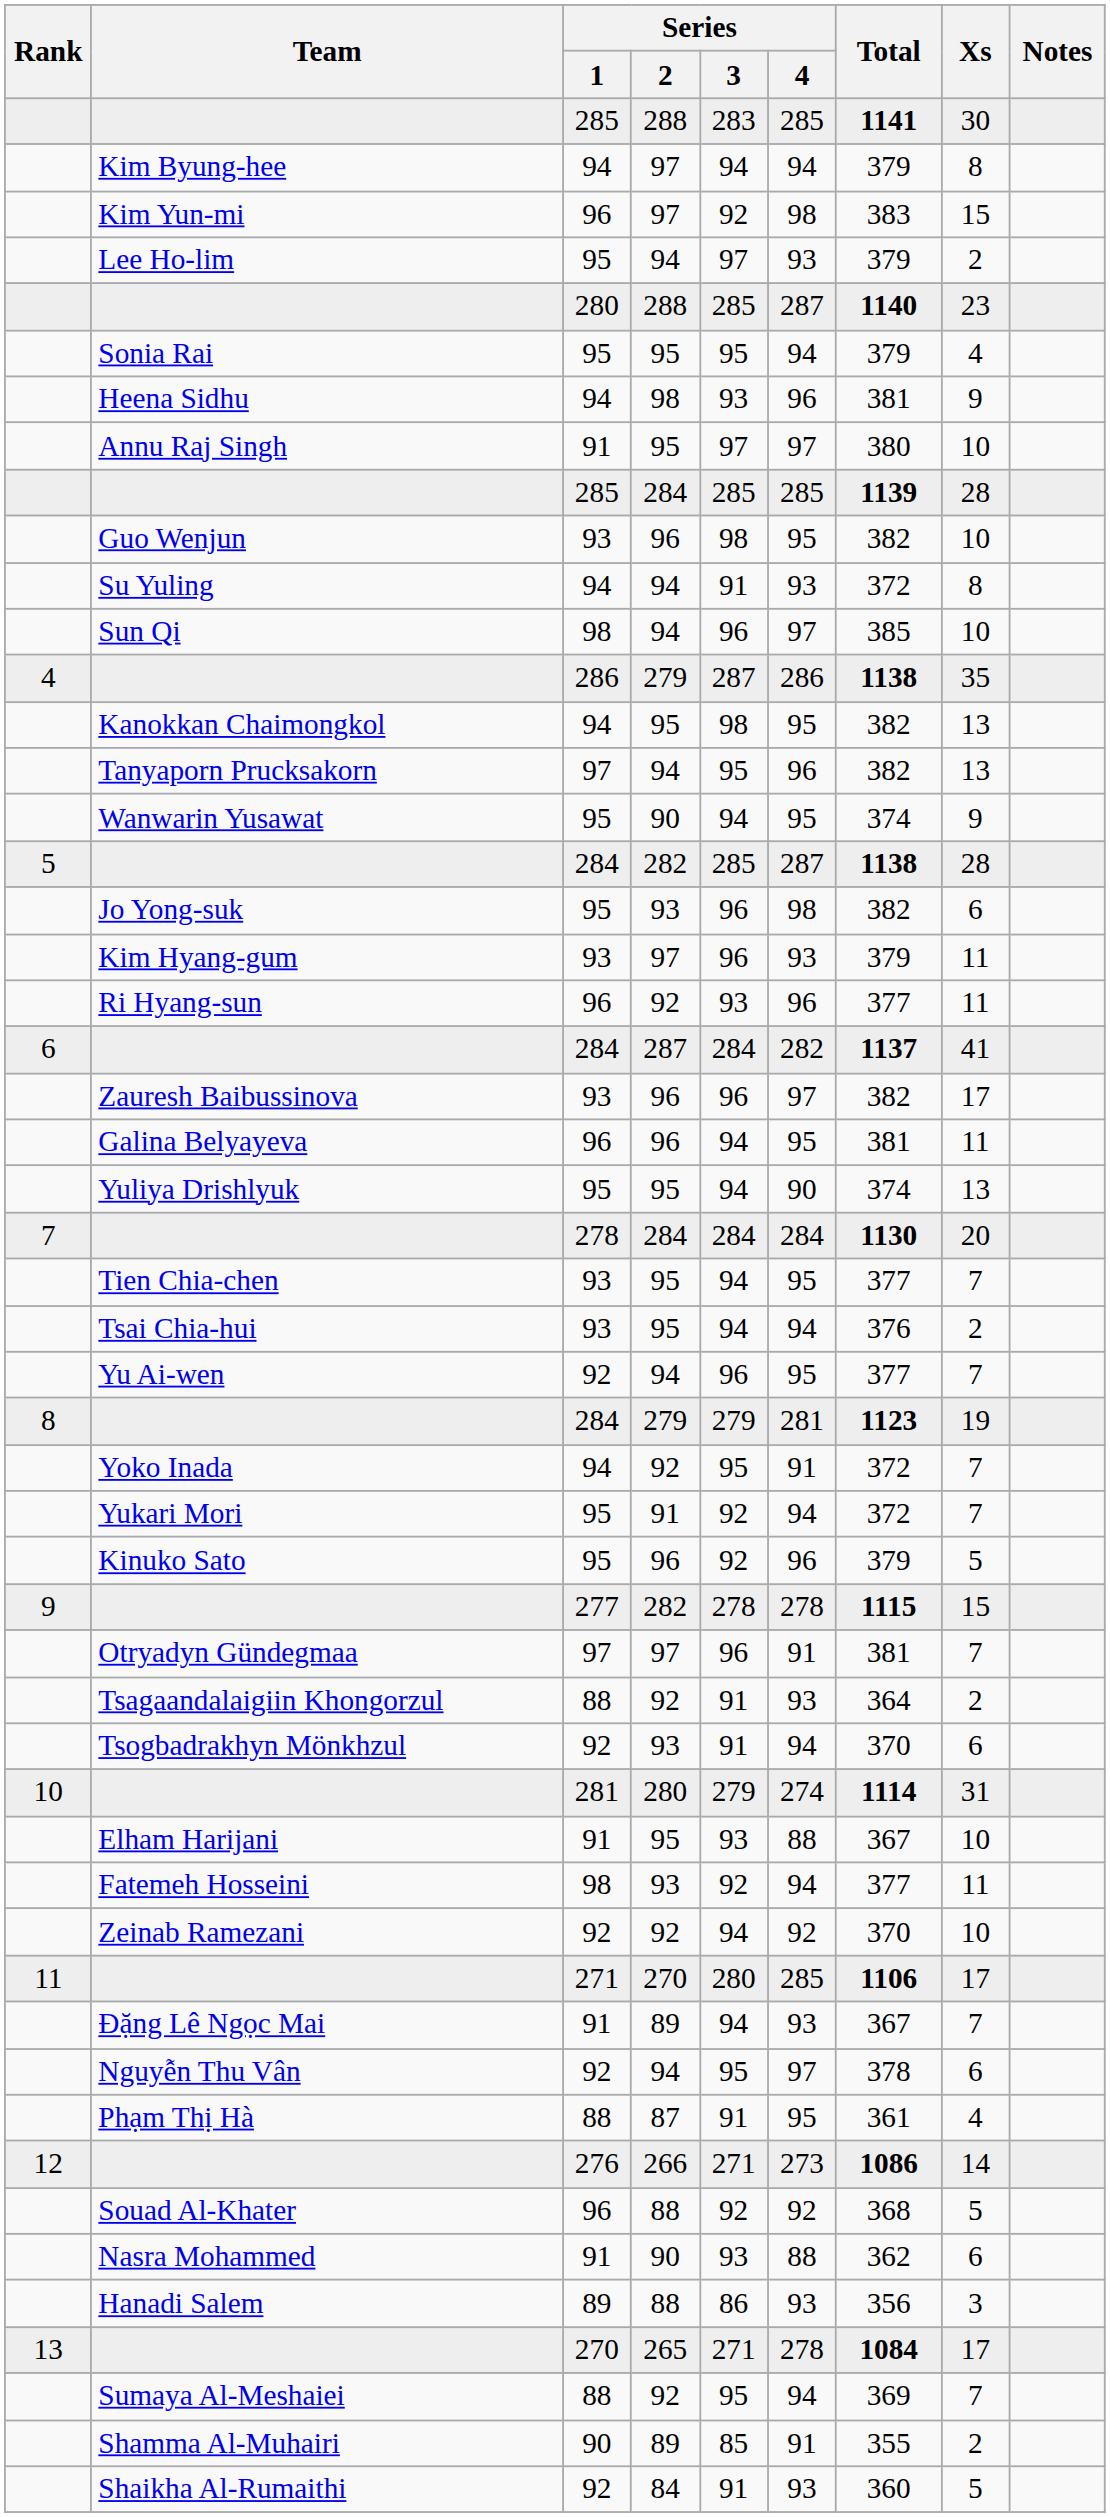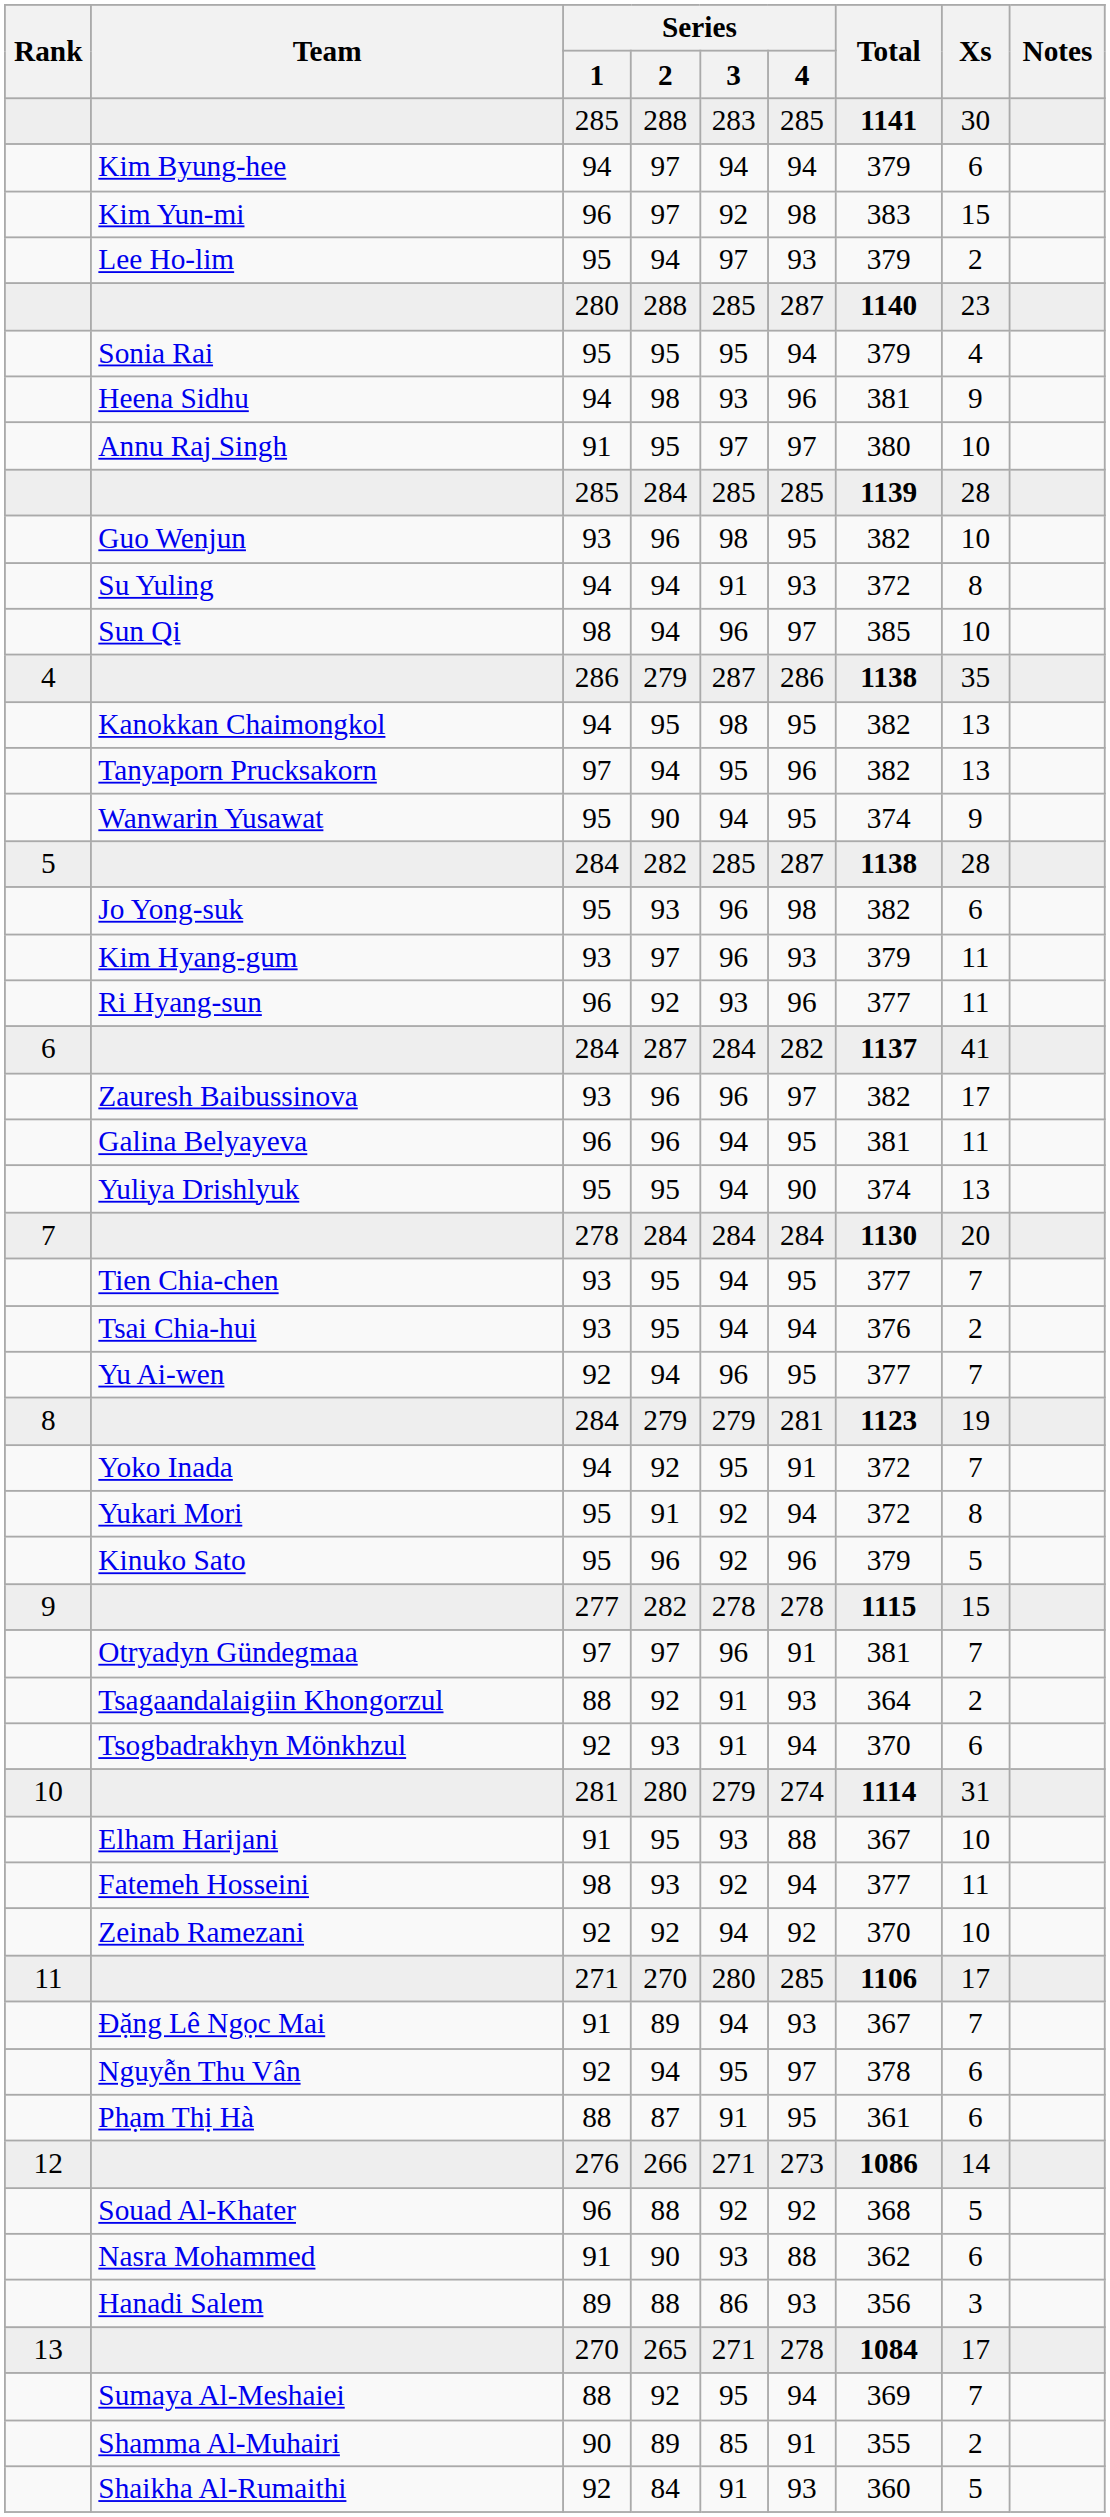 <table class="wikitable" style="text-align:center">
 <tr>
 <th rowspan=2 width=40>Rank</th>
 <th rowspan=2 width=250>Team</th>
 <th colspan=4>Series</th>
 <th rowspan=2 width=50>Total</th>
 <th rowspan=2 width=30>Xs</th>
 <th rowspan=2 width=45>Notes</th>
 </tr>
 <tr>
 <th width=30>1</th>
 <th width=30>2</th>
 <th width=30>3</th>
 <th width=30>4</th>
 </tr>
 <tr bgcolor=eeeeee>
 <td></td>
 <td align=left></td>
 <td>285</td>
 <td>288</td>
 <td>283</td>
 <td>285</td>
 <td><strong>1141</strong></td>
 <td>30</td>
 <td></td>
 </tr>
 <tr>
 <td></td>
 <td align=left><a href='#'>Kim Byung-hee</a></td>
 <td>94</td>
 <td>97</td>
 <td>94</td>
 <td>94</td>
 <td>379</td>
-<td>8</td>
+<td>6</td>
 <td></td>
 </tr>
 <tr>
 <td></td>
 <td align=left><a href='#'>Kim Yun-mi</a></td>
 <td>96</td>
 <td>97</td>
 <td>92</td>
 <td>98</td>
 <td>383</td>
 <td>15</td>
 <td></td>
 </tr>
 <tr>
 <td></td>
 <td align=left><a href='#'>Lee Ho-lim</a></td>
 <td>95</td>
 <td>94</td>
 <td>97</td>
 <td>93</td>
 <td>379</td>
 <td>2</td>
 <td></td>
 </tr>
 <tr bgcolor=eeeeee>
 <td></td>
 <td align=left></td>
 <td>280</td>
 <td>288</td>
 <td>285</td>
 <td>287</td>
 <td><strong>1140</strong></td>
 <td>23</td>
 <td></td>
 </tr>
 <tr>
 <td></td>
 <td align=left><a href='#'>Sonia Rai</a></td>
 <td>95</td>
 <td>95</td>
 <td>95</td>
 <td>94</td>
 <td>379</td>
 <td>4</td>
 <td></td>
 </tr>
 <tr>
 <td></td>
 <td align=left><a href='#'>Heena Sidhu</a></td>
 <td>94</td>
 <td>98</td>
 <td>93</td>
 <td>96</td>
 <td>381</td>
 <td>9</td>
 <td></td>
 </tr>
 <tr>
 <td></td>
 <td align=left><a href='#'>Annu Raj Singh</a></td>
 <td>91</td>
 <td>95</td>
 <td>97</td>
 <td>97</td>
 <td>380</td>
 <td>10</td>
 <td></td>
 </tr>
 <tr bgcolor=eeeeee>
 <td></td>
 <td align=left></td>
 <td>285</td>
 <td>284</td>
 <td>285</td>
 <td>285</td>
 <td><strong>1139</strong></td>
 <td>28</td>
 <td></td>
 </tr>
 <tr>
 <td></td>
 <td align=left><a href='#'>Guo Wenjun</a></td>
 <td>93</td>
 <td>96</td>
 <td>98</td>
 <td>95</td>
 <td>382</td>
 <td>10</td>
 <td></td>
 </tr>
 <tr>
 <td></td>
 <td align=left><a href='#'>Su Yuling</a></td>
 <td>94</td>
 <td>94</td>
 <td>91</td>
 <td>93</td>
 <td>372</td>
 <td>8</td>
 <td></td>
 </tr>
 <tr>
 <td></td>
 <td align=left><a href='#'>Sun Qi</a></td>
 <td>98</td>
 <td>94</td>
 <td>96</td>
 <td>97</td>
 <td>385</td>
 <td>10</td>
 <td></td>
 </tr>
 <tr bgcolor=eeeeee>
 <td>4</td>
 <td align=left></td>
 <td>286</td>
 <td>279</td>
 <td>287</td>
 <td>286</td>
 <td><strong>1138</strong></td>
 <td>35</td>
 <td></td>
 </tr>
 <tr>
 <td></td>
 <td align=left><a href='#'>Kanokkan Chaimongkol</a></td>
 <td>94</td>
 <td>95</td>
 <td>98</td>
 <td>95</td>
 <td>382</td>
 <td>13</td>
 <td></td>
 </tr>
 <tr>
 <td></td>
 <td align=left><a href='#'>Tanyaporn Prucksakorn</a></td>
 <td>97</td>
 <td>94</td>
 <td>95</td>
 <td>96</td>
 <td>382</td>
 <td>13</td>
 <td></td>
 </tr>
 <tr>
 <td></td>
 <td align=left><a href='#'>Wanwarin Yusawat</a></td>
 <td>95</td>
 <td>90</td>
 <td>94</td>
 <td>95</td>
 <td>374</td>
 <td>9</td>
 <td></td>
 </tr>
 <tr bgcolor=eeeeee>
 <td>5</td>
 <td align=left></td>
 <td>284</td>
 <td>282</td>
 <td>285</td>
 <td>287</td>
 <td><strong>1138</strong></td>
 <td>28</td>
 <td></td>
 </tr>
 <tr>
 <td></td>
 <td align=left><a href='#'>Jo Yong-suk</a></td>
 <td>95</td>
 <td>93</td>
 <td>96</td>
 <td>98</td>
 <td>382</td>
 <td>6</td>
 <td></td>
 </tr>
 <tr>
 <td></td>
 <td align=left><a href='#'>Kim Hyang-gum</a></td>
 <td>93</td>
 <td>97</td>
 <td>96</td>
 <td>93</td>
 <td>379</td>
 <td>11</td>
 <td></td>
 </tr>
 <tr>
 <td></td>
 <td align=left><a href='#'>Ri Hyang-sun</a></td>
 <td>96</td>
 <td>92</td>
 <td>93</td>
 <td>96</td>
 <td>377</td>
 <td>11</td>
 <td></td>
 </tr>
 <tr bgcolor=eeeeee>
 <td>6</td>
 <td align=left></td>
 <td>284</td>
 <td>287</td>
 <td>284</td>
 <td>282</td>
 <td><strong>1137</strong></td>
 <td>41</td>
 <td></td>
 </tr>
 <tr>
 <td></td>
 <td align=left><a href='#'>Zauresh Baibussinova</a></td>
 <td>93</td>
 <td>96</td>
 <td>96</td>
 <td>97</td>
 <td>382</td>
 <td>17</td>
 <td></td>
 </tr>
 <tr>
 <td></td>
 <td align=left><a href='#'>Galina Belyayeva</a></td>
 <td>96</td>
 <td>96</td>
 <td>94</td>
 <td>95</td>
 <td>381</td>
 <td>11</td>
 <td></td>
 </tr>
 <tr>
 <td></td>
 <td align=left><a href='#'>Yuliya Drishlyuk</a></td>
 <td>95</td>
 <td>95</td>
 <td>94</td>
 <td>90</td>
 <td>374</td>
 <td>13</td>
 <td></td>
 </tr>
 <tr bgcolor=eeeeee>
 <td>7</td>
 <td align=left></td>
 <td>278</td>
 <td>284</td>
 <td>284</td>
 <td>284</td>
 <td><strong>1130</strong></td>
 <td>20</td>
 <td></td>
 </tr>
 <tr>
 <td></td>
 <td align=left><a href='#'>Tien Chia-chen</a></td>
 <td>93</td>
 <td>95</td>
 <td>94</td>
 <td>95</td>
 <td>377</td>
 <td>7</td>
 <td></td>
 </tr>
 <tr>
 <td></td>
 <td align=left><a href='#'>Tsai Chia-hui</a></td>
 <td>93</td>
 <td>95</td>
 <td>94</td>
 <td>94</td>
 <td>376</td>
 <td>2</td>
 <td></td>
 </tr>
 <tr>
 <td></td>
 <td align=left><a href='#'>Yu Ai-wen</a></td>
 <td>92</td>
 <td>94</td>
 <td>96</td>
 <td>95</td>
 <td>377</td>
 <td>7</td>
 <td></td>
 </tr>
 <tr bgcolor=eeeeee>
 <td>8</td>
 <td align=left></td>
 <td>284</td>
 <td>279</td>
 <td>279</td>
 <td>281</td>
 <td><strong>1123</strong></td>
 <td>19</td>
 <td></td>
 </tr>
 <tr>
 <td></td>
 <td align=left><a href='#'>Yoko Inada</a></td>
 <td>94</td>
 <td>92</td>
 <td>95</td>
 <td>91</td>
 <td>372</td>
 <td>7</td>
 <td></td>
 </tr>
 <tr>
 <td></td>
 <td align=left><a href='#'>Yukari Mori</a></td>
 <td>95</td>
 <td>91</td>
 <td>92</td>
 <td>94</td>
 <td>372</td>
-<td>7</td>
+<td>8</td>
 <td></td>
 </tr>
 <tr>
 <td></td>
 <td align=left><a href='#'>Kinuko Sato</a></td>
 <td>95</td>
 <td>96</td>
 <td>92</td>
 <td>96</td>
 <td>379</td>
 <td>5</td>
 <td></td>
 </tr>
 <tr bgcolor=eeeeee>
 <td>9</td>
 <td align=left></td>
 <td>277</td>
 <td>282</td>
 <td>278</td>
 <td>278</td>
 <td><strong>1115</strong></td>
 <td>15</td>
 <td></td>
 </tr>
 <tr>
 <td></td>
 <td align=left><a href='#'>Otryadyn Gündegmaa</a></td>
 <td>97</td>
 <td>97</td>
 <td>96</td>
 <td>91</td>
 <td>381</td>
 <td>7</td>
 <td></td>
 </tr>
 <tr>
 <td></td>
 <td align=left><a href='#'>Tsagaandalaigiin Khongorzul</a></td>
 <td>88</td>
 <td>92</td>
 <td>91</td>
 <td>93</td>
 <td>364</td>
 <td>2</td>
 <td></td>
 </tr>
 <tr>
 <td></td>
 <td align=left><a href='#'>Tsogbadrakhyn Mönkhzul</a></td>
 <td>92</td>
 <td>93</td>
 <td>91</td>
 <td>94</td>
 <td>370</td>
 <td>6</td>
 <td></td>
 </tr>
 <tr bgcolor=eeeeee>
 <td>10</td>
 <td align=left></td>
 <td>281</td>
 <td>280</td>
 <td>279</td>
 <td>274</td>
 <td><strong>1114</strong></td>
 <td>31</td>
 <td></td>
 </tr>
 <tr>
 <td></td>
 <td align=left><a href='#'>Elham Harijani</a></td>
 <td>91</td>
 <td>95</td>
 <td>93</td>
 <td>88</td>
 <td>367</td>
 <td>10</td>
 <td></td>
 </tr>
 <tr>
 <td></td>
 <td align=left><a href='#'>Fatemeh Hosseini</a></td>
 <td>98</td>
 <td>93</td>
 <td>92</td>
 <td>94</td>
 <td>377</td>
 <td>11</td>
 <td></td>
 </tr>
 <tr>
 <td></td>
 <td align=left><a href='#'>Zeinab Ramezani</a></td>
 <td>92</td>
 <td>92</td>
 <td>94</td>
 <td>92</td>
 <td>370</td>
 <td>10</td>
 <td></td>
 </tr>
 <tr bgcolor=eeeeee>
 <td>11</td>
 <td align=left></td>
 <td>271</td>
 <td>270</td>
 <td>280</td>
 <td>285</td>
 <td><strong>1106</strong></td>
 <td>17</td>
 <td></td>
 </tr>
 <tr>
 <td></td>
 <td align=left><a href='#'>Đặng Lê Ngọc Mai</a></td>
 <td>91</td>
 <td>89</td>
 <td>94</td>
 <td>93</td>
 <td>367</td>
 <td>7</td>
 <td></td>
 </tr>
 <tr>
 <td></td>
 <td align=left><a href='#'>Nguyễn Thu Vân</a></td>
 <td>92</td>
 <td>94</td>
 <td>95</td>
 <td>97</td>
 <td>378</td>
 <td>6</td>
 <td></td>
 </tr>
 <tr>
 <td></td>
 <td align=left><a href='#'>Phạm Thị Hà</a></td>
 <td>88</td>
 <td>87</td>
 <td>91</td>
 <td>95</td>
 <td>361</td>
-<td>4</td>
+<td>6</td>
 <td></td>
 </tr>
 <tr bgcolor=eeeeee>
 <td>12</td>
 <td align=left></td>
 <td>276</td>
 <td>266</td>
 <td>271</td>
 <td>273</td>
 <td><strong>1086</strong></td>
 <td>14</td>
 <td></td>
 </tr>
 <tr>
 <td></td>
 <td align=left><a href='#'>Souad Al-Khater</a></td>
 <td>96</td>
 <td>88</td>
 <td>92</td>
 <td>92</td>
 <td>368</td>
 <td>5</td>
 <td></td>
 </tr>
 <tr>
 <td></td>
 <td align=left><a href='#'>Nasra Mohammed</a></td>
 <td>91</td>
 <td>90</td>
 <td>93</td>
 <td>88</td>
 <td>362</td>
 <td>6</td>
 <td></td>
 </tr>
 <tr>
 <td></td>
 <td align=left><a href='#'>Hanadi Salem</a></td>
 <td>89</td>
 <td>88</td>
 <td>86</td>
 <td>93</td>
 <td>356</td>
 <td>3</td>
 <td></td>
 </tr>
 <tr bgcolor=eeeeee>
 <td>13</td>
 <td align=left></td>
 <td>270</td>
 <td>265</td>
 <td>271</td>
 <td>278</td>
 <td><strong>1084</strong></td>
 <td>17</td>
 <td></td>
 </tr>
 <tr>
 <td></td>
 <td align=left><a href='#'>Sumaya Al-Meshaiei</a></td>
 <td>88</td>
 <td>92</td>
 <td>95</td>
 <td>94</td>
 <td>369</td>
 <td>7</td>
 <td></td>
 </tr>
 <tr>
 <td></td>
 <td align=left><a href='#'>Shamma Al-Muhairi</a></td>
 <td>90</td>
 <td>89</td>
 <td>85</td>
 <td>91</td>
 <td>355</td>
 <td>2</td>
 <td></td>
 </tr>
 <tr>
 <td></td>
 <td align=left><a href='#'>Shaikha Al-Rumaithi</a></td>
 <td>92</td>
 <td>84</td>
 <td>91</td>
 <td>93</td>
 <td>360</td>
 <td>5</td>
 <td></td>
 </tr>
 </table>
